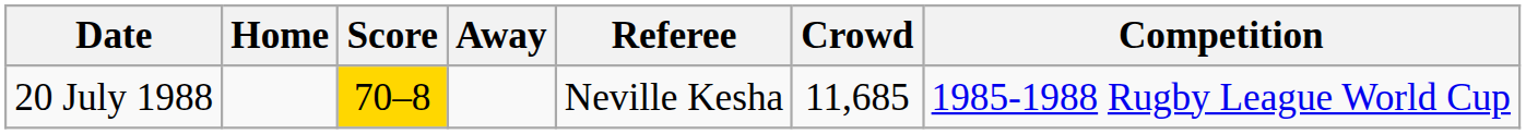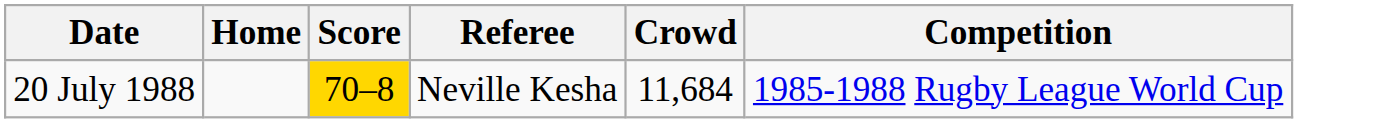 <table class="wikitable" style="text-align:center;">
 <tr>
 <th>Date</th>
 <th>Home</th>
 <th>Score</th>
-<th>Away</th>
 <th>Referee</th>
 <th>Crowd</th>
 <th>Competition</th>
 </tr>
 <tr>
 <td>20 July 1988</td>
 <td></td>
 <td style="background: gold;">70–8</td>
-<td></td>
 <td>Neville Kesha</td>
-<td>11,685</td>
+<td>11,684</td>
 <td><a href='#'>1985-1988</a> <a href='#'>Rugby League World Cup</a></td>
 </tr>
 </table>
